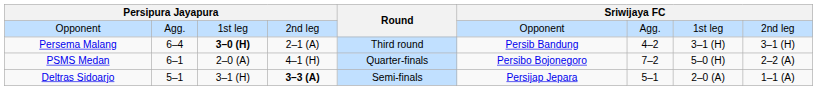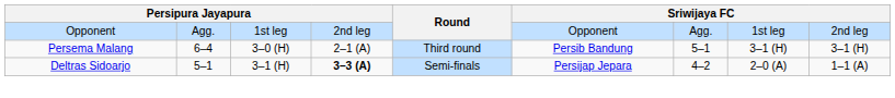 <table class="wikitable" width="100%" style="text-align:center">
 <tr>
 <th colspan=4 style="width:1*">Persipura Jayapura</th>
 <th rowspan=2>Round</th>
 <th colspan=4 style="width:1*">Sriwijaya FC</th>
 </tr>
 <tr bgcolor=#c1e0ff>
 <td>Opponent</td>
 <td>Agg.</td>
 <td>1st leg</td>
 <td>2nd leg</td>
 <td>Opponent</td>
 <td>Agg.</td>
 <td>1st leg</td>
 <td>2nd leg</td>
 </tr>
 <tr>
 <td><a href='#'>Persema Malang</a></td>
 <td>6–4</td>
-<td><strong>3–0 (H)</strong></td>
+<td>3–0 (H)</td>
 <td>2–1 (A)</td>
 <td bgcolor=#c1e0ff>Third round</td>
 <td><a href='#'>Persib Bandung</a></td>
-<td>4–2</td>
+<td>5–1</td>
 <td>3–1 (H)</td>
 <td>3–1 (H)</td>
-</tr>
-<tr>
-<td><a href='#'>PSMS Medan</a></td>
-<td>6–1</td>
-<td>2–0 (A)</td>
-<td>4–1 (H)</td>
-<td bgcolor=#c1e0ff>Quarter-finals</td>
-<td><a href='#'>Persibo Bojonegoro</a></td>
-<td>7–2</td>
-<td>5–0 (H)</td>
-<td>2–2 (A)</td>
 </tr>
 <tr>
 <td><a href='#'>Deltras Sidoarjo</a></td>
 <td>5–1</td>
 <td>3–1 (H)</td>
 <td><strong>3–3 (A)</strong></td>
 <td bgcolor=#c1e0ff>Semi-finals</td>
 <td><a href='#'>Persijap Jepara</a></td>
-<td>5–1</td>
+<td>4–2</td>
 <td>2–0 (A)</td>
 <td>1–1 (A)</td>
 </tr>
 </table>
